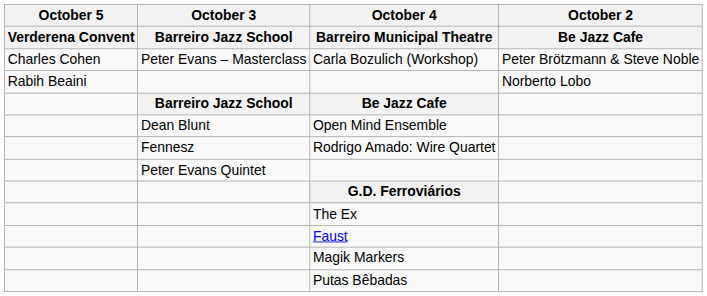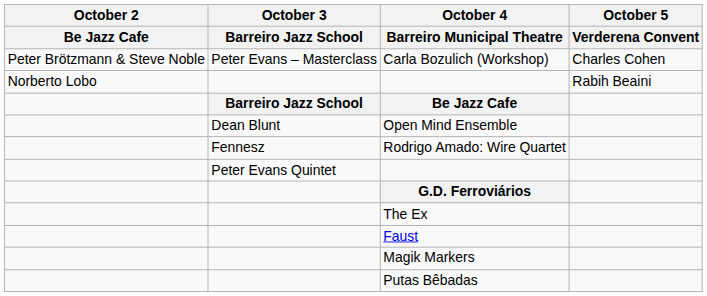 <table class="wikitable">
 <tr>
-<th><strong>October 5</strong></th>
+<th><strong>October 2</strong></th>
 <th><strong>October 3</strong></th>
 <th><strong>October 4</strong></th>
-<th><strong>October 2</strong></th>
+<th><strong>October 5</strong></th>
 </tr>
 <tr>
-<th><strong>Verderena Convent</strong></th>
+<th><strong>Be Jazz Cafe</strong></th>
 <th><strong>Barreiro Jazz School</strong></th>
 <th><strong>Barreiro Municipal Theatre</strong></th>
-<th><strong>Be Jazz Cafe</strong></th>
+<th><strong>Verderena Convent</strong></th>
 </tr>
 <tr>
-<td>Charles Cohen</td>
+<td>Peter Brötzmann & Steve Noble</td>
 <td>Peter Evans – Masterclass</td>
 <td>Carla Bozulich (Workshop)</td>
-<td>Peter Brötzmann & Steve Noble</td>
+<td>Charles Cohen</td>
 </tr>
 <tr>
-<td>Rabih Beaini</td>
+<td>Norberto Lobo</td>
 <td></td>
 <td></td>
-<td>Norberto Lobo</td>
+<td>Rabih Beaini</td>
 </tr>
 <tr>
 <td></td>
 <th><strong>Barreiro Jazz School</strong></th>
 <th><strong>Be Jazz Cafe</strong></th>
 <td></td>
 </tr>
 <tr>
 <td></td>
 <td>Dean Blunt</td>
 <td>Open Mind Ensemble</td>
 <td></td>
 </tr>
 <tr>
 <td></td>
 <td>Fennesz</td>
 <td>Rodrigo Amado: Wire Quartet</td>
 <td></td>
 </tr>
 <tr>
 <td></td>
 <td>Peter Evans Quintet</td>
 <td></td>
 <td></td>
 </tr>
 <tr>
 <td></td>
 <td></td>
 <th><strong>G.D. Ferroviários</strong></th>
 <td></td>
 </tr>
 <tr>
 <td></td>
 <td></td>
 <td>The Ex</td>
 <td></td>
 </tr>
 <tr>
 <td></td>
 <td></td>
 <td><a href='#'>Faust</a></td>
 <td></td>
 </tr>
 <tr>
 <td></td>
 <td></td>
 <td>Magik Markers</td>
 <td></td>
 </tr>
 <tr>
 <td></td>
 <td></td>
 <td>Putas Bêbadas</td>
 <td></td>
 </tr>
 </table>
